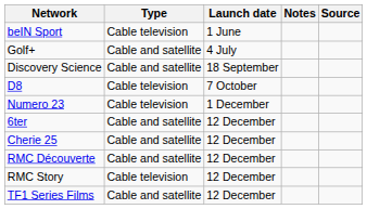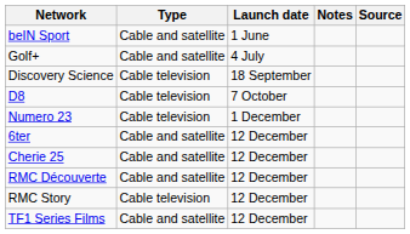 <table class="wikitable sortable">
 <tr>
 <th>Network</th>
 <th>Type</th>
 <th>Launch date</th>
 <th>Notes</th>
 <th>Source</th>
 </tr>
 <tr>
 <td><a href='#'>beIN Sport</a></td>
-<td>Cable television</td>
+<td>Cable and satellite</td>
 <td>1 June</td>
 <td></td>
 <td></td>
 </tr>
 <tr>
 <td>Golf+</td>
 <td>Cable and satellite</td>
 <td>4 July</td>
 <td></td>
 <td></td>
 </tr>
 <tr>
 <td>Discovery Science</td>
-<td>Cable and satellite</td>
+<td>Cable television</td>
 <td>18 September</td>
 <td></td>
 <td></td>
 </tr>
 <tr>
 <td><a href='#'>D8</a></td>
 <td>Cable television</td>
 <td>7 October</td>
 <td></td>
 <td></td>
 </tr>
 <tr>
 <td><a href='#'>Numero 23</a></td>
 <td>Cable television</td>
 <td>1 December</td>
 <td></td>
 <td></td>
 </tr>
 <tr>
 <td><a href='#'>6ter</a></td>
 <td>Cable and satellite</td>
 <td>12 December</td>
 <td></td>
 <td></td>
 </tr>
 <tr>
 <td><a href='#'>Cherie 25</a></td>
 <td>Cable and satellite</td>
 <td>12 December</td>
 <td></td>
 <td></td>
 </tr>
 <tr>
 <td><a href='#'>RMC Découverte</a></td>
 <td>Cable and satellite</td>
 <td>12 December</td>
 <td></td>
 <td></td>
 </tr>
 <tr>
 <td>RMC Story</td>
 <td>Cable television</td>
 <td>12 December</td>
 <td></td>
 <td></td>
 </tr>
 <tr>
 <td><a href='#'>TF1 Series Films</a></td>
 <td>Cable and satellite</td>
 <td>12 December</td>
 <td></td>
 <td></td>
 </tr>
 </table>
